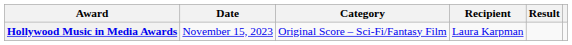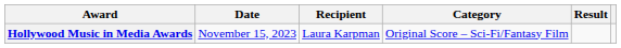 <table class="wikitable sortable plainrowheaders">
 <tr>
 <th scope="col">Award</th>
 <th scope="col">Date</th>
+<th scope="col">Recipient</th>
 <th scope="col">Category</th>
-<th scope="col">Recipient</th>
 <th scope="col">Result</th>
 <th scope="col" class="unsortable"></th>
 </tr>
 <tr>
 <th scope="row"><a href='#'>Hollywood Music in Media Awards</a></th>
 <td><a href='#'>November 15, 2023</a></td>
+<td><a href='#'>Laura Karpman</a></td>
 <td><a href='#'>Original Score – Sci-Fi/Fantasy Film</a></td>
-<td><a href='#'>Laura Karpman</a></td>
 <td></td>
 <td align="center"><br></td>
 </tr>
 </table>
